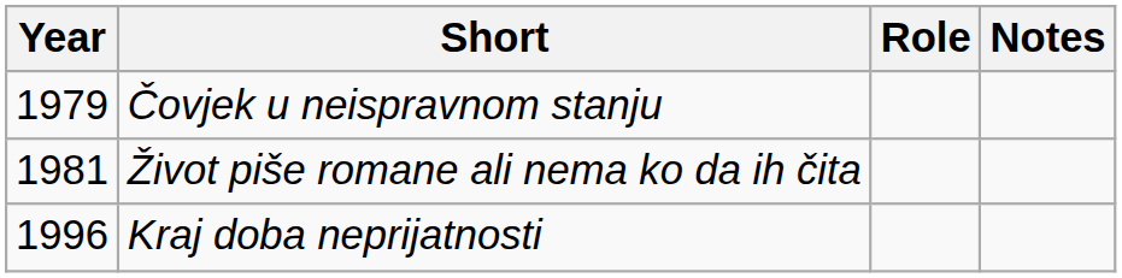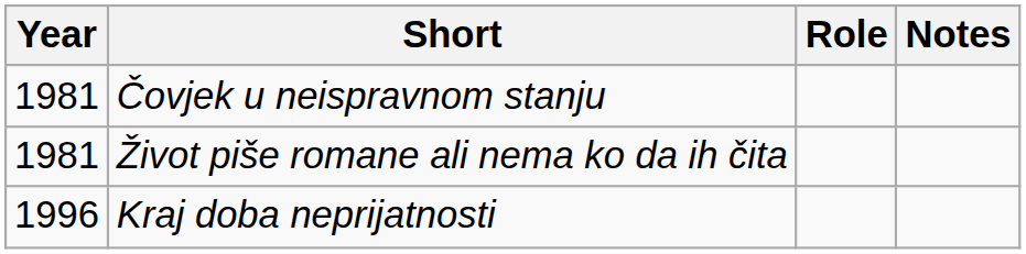 <table class="wikitable sortable">
 <tr>
 <th>Year</th>
 <th>Short</th>
 <th>Role</th>
 <th class="unsortable">Notes</th>
 </tr>
 <tr>
-<td>1979</td>
+<td>1981</td>
 <td><em>Čovjek u neispravnom stanju</em></td>
 <td></td>
 <td></td>
 </tr>
 <tr>
 <td>1981</td>
 <td><em>Život piše romane ali nema ko da ih čita</em></td>
 <td></td>
 <td></td>
 </tr>
 <tr>
 <td>1996</td>
 <td><em>Kraj doba neprijatnosti</em></td>
 <td></td>
 <td></td>
 </tr>
 </table>
